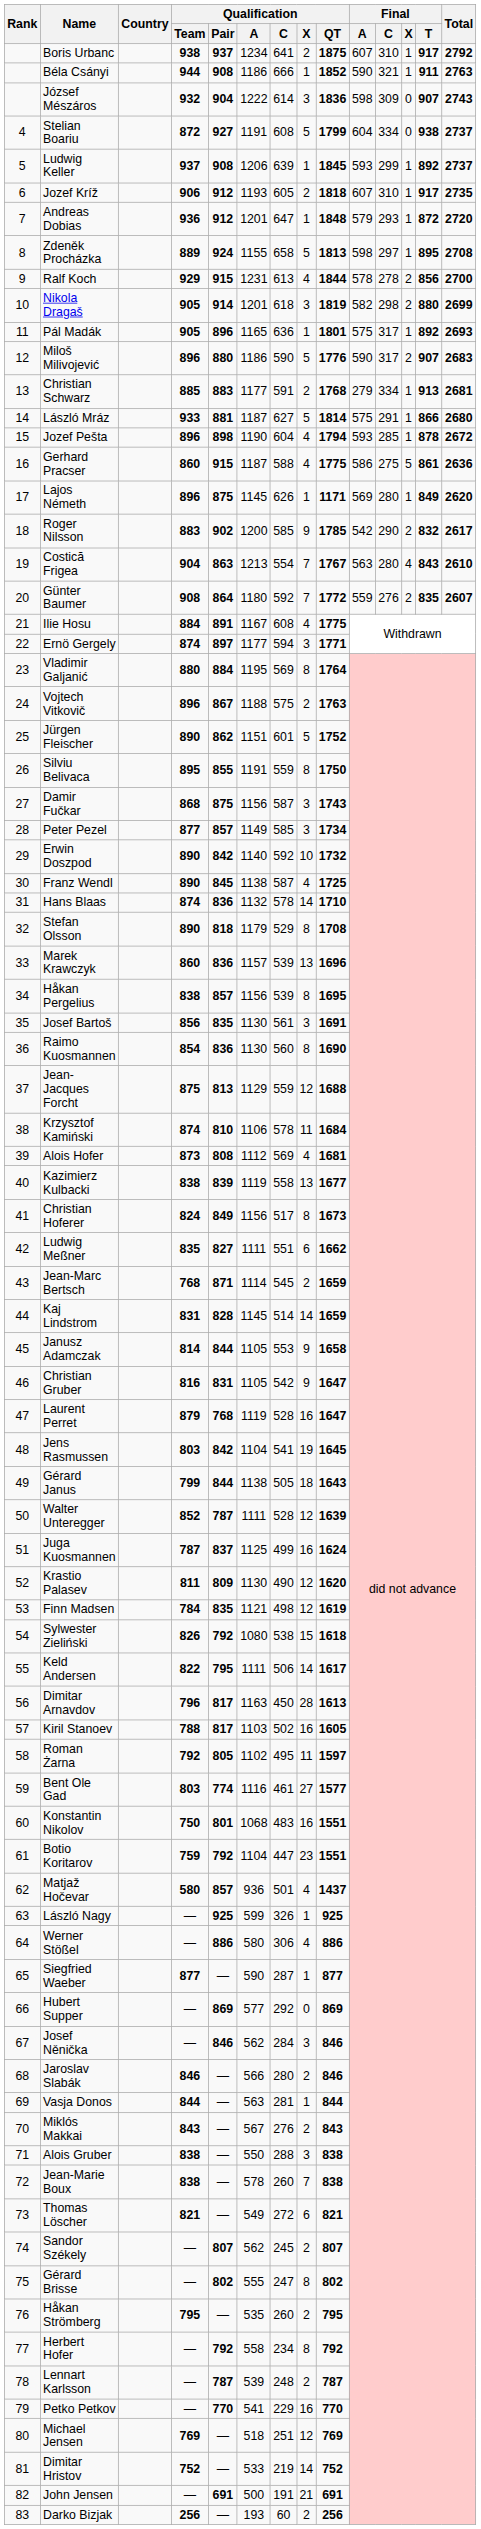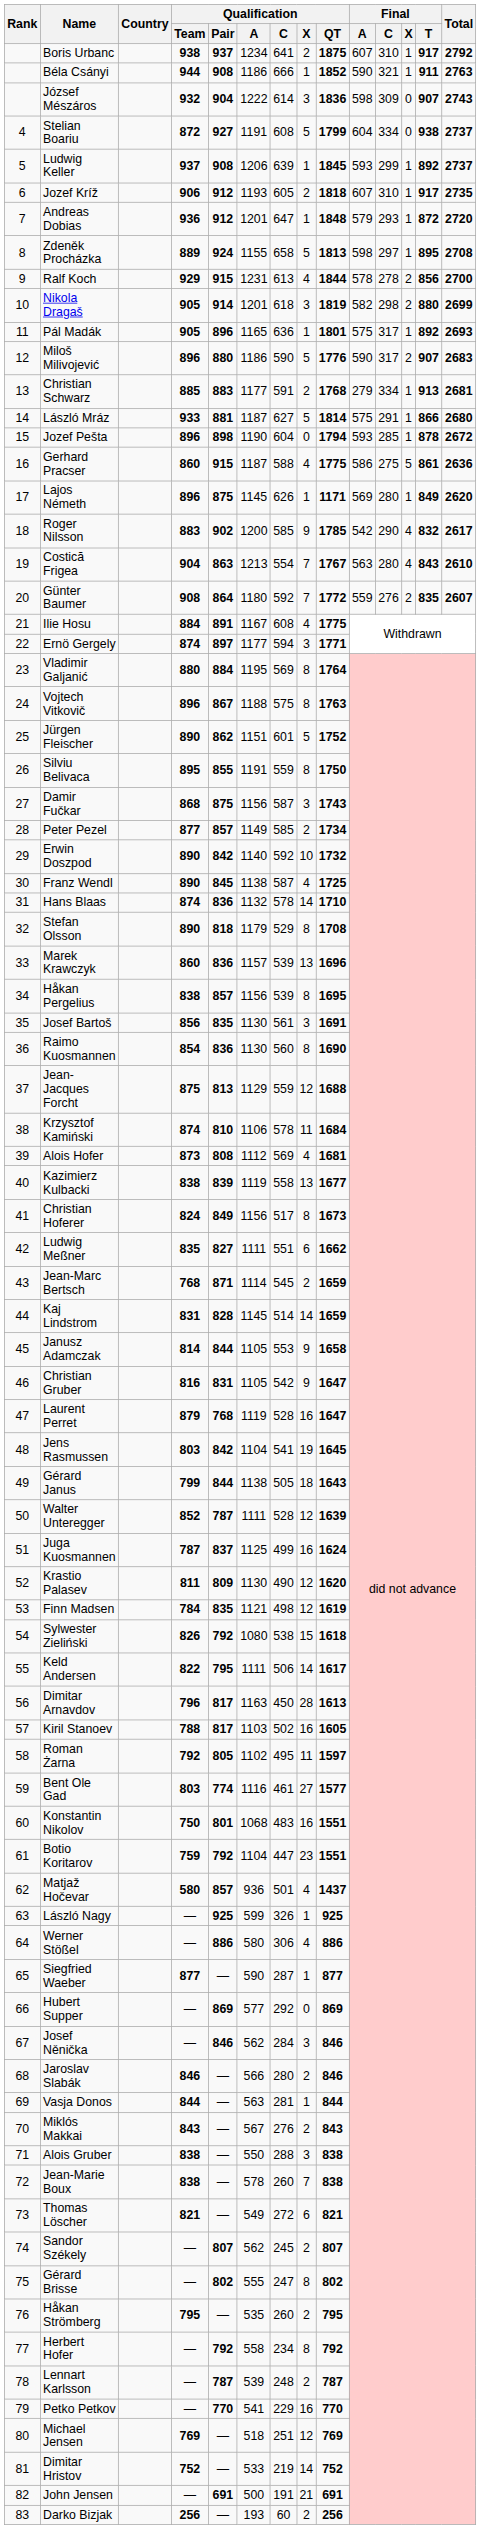 <table class="wikitable sortable" style="text-align:center">
 <tr>
 <th rowspan=2>Rank</th>
 <th rowspan=2 width=140>Name</th>
 <th rowspan=2 width=140>Country</th>
 <th colspan=6>Qualification</th>
 <th colspan=4>Final</th>
 <th rowspan=2>Total</th>
 </tr>
 <tr>
 <th>Team</th>
 <th>Pair</th>
 <th><abbr>A</abbr></th>
 <th><abbr>C</abbr></th>
 <th><abbr>X</abbr></th>
 <th><abbr>QT</abbr></th>
 <th><abbr>A</abbr></th>
 <th><abbr>C</abbr></th>
 <th><abbr>X</abbr></th>
 <th><abbr>T</abbr></th>
 </tr>
 <tr |a1=617 |c1=321 |f1=0 |a2=617 |c2=320 |f2=2 |a3=607 |c3=310 |f3=1>
 <td></td>
 <td align="left">Boris Urbanc</td>
 <td align="left"></td>
 <td><strong>938</strong></td>
 <td><strong>937</strong></td>
 <td>1234</td>
 <td>641</td>
 <td>2</td>
 <td><strong>1875</strong></td>
 <td>607</td>
 <td>310</td>
 <td>1</td>
 <td><strong>917</strong></td>
 <td><strong>2792</strong></td>
 </tr>
 <tr>
 <td></td>
 <td align="left">Béla Csányi</td>
 <td align="left"></td>
 <td><strong>944</strong></td>
 <td><strong>908</strong></td>
 <td>1186</td>
 <td>666</td>
 <td>1</td>
 <td><strong>1852</strong></td>
 <td>590</td>
 <td>321</td>
 <td>1</td>
 <td><strong>911</strong></td>
 <td><strong>2763</strong></td>
 </tr>
 <tr>
 <td></td>
 <td align="left">József Mészáros</td>
 <td align="left"></td>
 <td><strong>932</strong></td>
 <td><strong>904</strong></td>
 <td>1222</td>
 <td>614</td>
 <td>3</td>
 <td><strong>1836</strong></td>
 <td>598</td>
 <td>309</td>
 <td>0</td>
 <td><strong>907</strong></td>
 <td><strong>2743</strong></td>
 </tr>
 <tr>
 <td>4</td>
 <td align="left">Stelian Boariu</td>
 <td align="left"></td>
 <td><strong>872</strong></td>
 <td><strong>927</strong></td>
 <td>1191</td>
 <td>608</td>
 <td>5</td>
 <td><strong>1799</strong></td>
 <td>604</td>
 <td>334</td>
 <td>0</td>
 <td><strong>938</strong></td>
 <td><strong>2737</strong></td>
 </tr>
 <tr>
 <td>5</td>
 <td align="left">Ludwig Keller</td>
 <td align="left"></td>
 <td><strong>937</strong></td>
 <td><strong>908</strong></td>
 <td>1206</td>
 <td>639</td>
 <td>1</td>
 <td><strong>1845</strong></td>
 <td>593</td>
 <td>299</td>
 <td>1</td>
 <td><strong>892</strong></td>
 <td><strong>2737</strong></td>
 </tr>
 <tr>
 <td>6</td>
 <td align="left">Jozef Kríž</td>
 <td align="left"></td>
 <td><strong>906</strong></td>
 <td><strong>912</strong></td>
 <td>1193</td>
 <td>605</td>
 <td>2</td>
 <td><strong>1818</strong></td>
 <td>607</td>
 <td>310</td>
 <td>1</td>
 <td><strong>917</strong></td>
 <td><strong>2735</strong></td>
 </tr>
 <tr>
 <td>7</td>
 <td align="left">Andreas Dobias</td>
 <td align="left"></td>
 <td><strong>936</strong></td>
 <td><strong>912</strong></td>
 <td>1201</td>
 <td>647</td>
 <td>1</td>
 <td><strong>1848</strong></td>
 <td>579</td>
 <td>293</td>
 <td>1</td>
 <td><strong>872</strong></td>
 <td><strong>2720</strong></td>
 </tr>
 <tr>
 <td>8</td>
 <td align="left">Zdeněk Procházka</td>
 <td align="left"></td>
 <td><strong>889</strong></td>
 <td><strong>924</strong></td>
 <td>1155</td>
 <td>658</td>
 <td>5</td>
 <td><strong>1813</strong></td>
 <td>598</td>
 <td>297</td>
 <td>1</td>
 <td><strong>895</strong></td>
 <td><strong>2708</strong></td>
 </tr>
 <tr>
 <td>9</td>
 <td align="left">Ralf Koch</td>
 <td align="left"></td>
 <td><strong>929</strong></td>
 <td><strong>915</strong></td>
 <td>1231</td>
 <td>613</td>
 <td>4</td>
 <td><strong>1844</strong></td>
 <td>578</td>
 <td>278</td>
 <td>2</td>
 <td><strong>856</strong></td>
 <td><strong>2700</strong></td>
 </tr>
 <tr>
 <td>10</td>
 <td align="left"><a href='#'>Nikola Dragaš</a></td>
 <td align="left"></td>
 <td><strong>905</strong></td>
 <td><strong>914</strong></td>
 <td>1201</td>
 <td>618</td>
 <td>3</td>
 <td><strong>1819</strong></td>
 <td>582</td>
 <td>298</td>
 <td>2</td>
 <td><strong>880</strong></td>
 <td><strong>2699</strong></td>
 </tr>
 <tr>
 <td>11</td>
 <td align="left">Pál Madák</td>
 <td align="left"></td>
 <td><strong>905</strong></td>
 <td><strong>896</strong></td>
 <td>1165</td>
 <td>636</td>
 <td>1</td>
 <td><strong>1801</strong></td>
 <td>575</td>
 <td>317</td>
 <td>1</td>
 <td><strong>892</strong></td>
 <td><strong>2693</strong></td>
 </tr>
 <tr>
 <td>12</td>
 <td align="left">Miloš Milivojević</td>
 <td align="left"></td>
 <td><strong>896</strong></td>
 <td><strong>880</strong></td>
 <td>1186</td>
 <td>590</td>
 <td>5</td>
 <td><strong>1776</strong></td>
 <td>590</td>
 <td>317</td>
 <td>2</td>
 <td><strong>907</strong></td>
 <td><strong>2683</strong></td>
 </tr>
 <tr>
 <td>13</td>
 <td align="left">Christian Schwarz</td>
 <td align="left"></td>
 <td><strong>885</strong></td>
 <td><strong>883</strong></td>
 <td>1177</td>
 <td>591</td>
 <td>2</td>
 <td><strong>1768</strong></td>
 <td>279</td>
 <td>334</td>
 <td>1</td>
 <td><strong>913</strong></td>
 <td><strong>2681</strong></td>
 </tr>
 <tr>
 <td>14</td>
 <td align="left">László Mráz</td>
 <td align="left"></td>
 <td><strong>933</strong></td>
 <td><strong>881</strong></td>
 <td>1187</td>
 <td>627</td>
 <td>5</td>
 <td><strong>1814</strong></td>
 <td>575</td>
 <td>291</td>
 <td>1</td>
 <td><strong>866</strong></td>
 <td><strong>2680</strong></td>
 </tr>
 <tr>
 <td>15</td>
 <td align="left">Jozef Pešta</td>
 <td align="left"></td>
 <td><strong>896</strong></td>
 <td><strong>898</strong></td>
 <td>1190</td>
 <td>604</td>
-<td>4</td>
+<td>0</td>
 <td><strong>1794</strong></td>
 <td>593</td>
 <td>285</td>
 <td>1</td>
 <td><strong>878</strong></td>
 <td><strong>2672</strong></td>
 </tr>
 <tr>
 <td>16</td>
 <td align="left">Gerhard Pracser</td>
 <td align="left"></td>
 <td><strong>860</strong></td>
 <td><strong>915</strong></td>
 <td>1187</td>
 <td>588</td>
 <td>4</td>
 <td><strong>1775</strong></td>
 <td>586</td>
 <td>275</td>
 <td>5</td>
 <td><strong>861</strong></td>
 <td><strong>2636</strong></td>
 </tr>
 <tr>
 <td>17</td>
 <td align="left">Lajos Németh</td>
 <td align="left"></td>
 <td><strong>896</strong></td>
 <td><strong>875</strong></td>
 <td>1145</td>
 <td>626</td>
 <td>1</td>
 <td><strong>1171</strong></td>
 <td>569</td>
 <td>280</td>
 <td>1</td>
 <td><strong>849</strong></td>
 <td><strong>2620</strong></td>
 </tr>
 <tr>
 <td>18</td>
 <td align="left">Roger Nilsson</td>
 <td align="left"></td>
 <td><strong>883</strong></td>
 <td><strong>902</strong></td>
 <td>1200</td>
 <td>585</td>
 <td>9</td>
 <td><strong>1785</strong></td>
 <td>542</td>
 <td>290</td>
-<td>2</td>
+<td>4</td>
 <td><strong>832</strong></td>
 <td><strong>2617</strong></td>
 </tr>
 <tr>
 <td>19</td>
 <td align="left">Costică Frigea</td>
 <td align="left"></td>
 <td><strong>904</strong></td>
 <td><strong>863</strong></td>
 <td>1213</td>
 <td>554</td>
 <td>7</td>
 <td><strong>1767</strong></td>
 <td>563</td>
 <td>280</td>
 <td>4</td>
 <td><strong>843</strong></td>
 <td><strong>2610</strong></td>
 </tr>
 <tr>
 <td>20</td>
 <td align="left">Günter Baumer</td>
 <td align="left"></td>
 <td><strong>908</strong></td>
 <td><strong>864</strong></td>
 <td>1180</td>
 <td>592</td>
 <td>7</td>
 <td><strong>1772</strong></td>
 <td>559</td>
 <td>276</td>
 <td>2</td>
 <td><strong>835</strong></td>
 <td><strong>2607</strong></td>
 </tr>
 <tr>
 <td>21</td>
 <td align="left">Ilie Hosu</td>
 <td align="left"></td>
 <td><strong>884</strong></td>
 <td><strong>891</strong></td>
 <td>1167</td>
 <td>608</td>
 <td>4</td>
 <td><strong>1775</strong></td>
 <td colspan=5 rowspan=2 bgcolor=ffffff>Withdrawn</td>
 </tr>
 <tr>
 <td>22</td>
 <td align="left">Ernö Gergely</td>
 <td align="left"></td>
 <td><strong>874</strong></td>
 <td><strong>897</strong></td>
 <td>1177</td>
 <td>594</td>
 <td>3</td>
 <td><strong>1771</strong></td>
 </tr>
 <tr>
 <td>23</td>
 <td align="left">Vladimir Galjanić</td>
 <td align="left"></td>
 <td><strong>880</strong></td>
 <td><strong>884</strong></td>
 <td>1195</td>
 <td>569</td>
 <td>8</td>
 <td><strong>1764</strong></td>
 <td colspan=5 rowspan=61 bgcolor=ffcccc>did not advance</td>
 </tr>
 <tr>
 <td>24</td>
 <td align="left">Vojtech Vitkovič</td>
 <td align="left"></td>
 <td><strong>896</strong></td>
 <td><strong>867</strong></td>
 <td>1188</td>
 <td>575</td>
-<td>2</td>
+<td>8</td>
 <td><strong>1763</strong></td>
 </tr>
 <tr>
 <td>25</td>
 <td align="left">Jürgen Fleischer</td>
 <td align="left"></td>
 <td><strong>890</strong></td>
 <td><strong>862</strong></td>
 <td>1151</td>
 <td>601</td>
 <td>5</td>
 <td><strong>1752</strong></td>
 </tr>
 <tr>
 <td>26</td>
 <td align="left">Silviu Belivaca</td>
 <td align="left"></td>
 <td><strong>895</strong></td>
 <td><strong>855</strong></td>
 <td>1191</td>
 <td>559</td>
 <td>8</td>
 <td><strong>1750</strong></td>
 </tr>
 <tr>
 <td>27</td>
 <td align="left">Damir Fučkar</td>
 <td align="left"></td>
 <td><strong>868</strong></td>
 <td><strong>875</strong></td>
 <td>1156</td>
 <td>587</td>
 <td>3</td>
 <td><strong>1743</strong></td>
 </tr>
 <tr>
 <td>28</td>
 <td align="left">Peter Pezel</td>
 <td align="left"></td>
 <td><strong>877</strong></td>
 <td><strong>857</strong></td>
 <td>1149</td>
 <td>585</td>
-<td>3</td>
+<td>2</td>
 <td><strong>1734</strong></td>
 </tr>
 <tr>
 <td>29</td>
 <td align="left">Erwin Doszpod</td>
 <td align="left"></td>
 <td><strong>890</strong></td>
 <td><strong>842</strong></td>
 <td>1140</td>
 <td>592</td>
 <td>10</td>
 <td><strong>1732</strong></td>
 </tr>
 <tr>
 <td>30</td>
 <td align="left">Franz Wendl</td>
 <td align="left"></td>
 <td><strong>890</strong></td>
 <td><strong>845</strong></td>
 <td>1138</td>
 <td>587</td>
 <td>4</td>
 <td><strong>1725</strong></td>
 </tr>
 <tr>
 <td>31</td>
 <td align="left">Hans Blaas</td>
 <td align="left"></td>
 <td><strong>874</strong></td>
 <td><strong>836</strong></td>
 <td>1132</td>
 <td>578</td>
 <td>14</td>
 <td><strong>1710</strong></td>
 </tr>
 <tr>
 <td>32</td>
 <td align="left">Stefan Olsson</td>
 <td align="left"></td>
 <td><strong>890</strong></td>
 <td><strong>818</strong></td>
 <td>1179</td>
 <td>529</td>
 <td>8</td>
 <td><strong>1708</strong></td>
 </tr>
 <tr>
 <td>33</td>
 <td align="left">Marek Krawczyk</td>
 <td align="left"></td>
 <td><strong>860</strong></td>
 <td><strong>836</strong></td>
 <td>1157</td>
 <td>539</td>
 <td>13</td>
 <td><strong>1696</strong></td>
 </tr>
 <tr>
 <td>34</td>
 <td align="left">Håkan Pergelius</td>
 <td align="left"></td>
 <td><strong>838</strong></td>
 <td><strong>857</strong></td>
 <td>1156</td>
 <td>539</td>
 <td>8</td>
 <td><strong>1695</strong></td>
 </tr>
 <tr>
 <td>35</td>
 <td align="left">Josef Bartoš</td>
 <td align="left"></td>
 <td><strong>856</strong></td>
 <td><strong>835</strong></td>
 <td>1130</td>
 <td>561</td>
 <td>3</td>
 <td><strong>1691</strong></td>
 </tr>
 <tr>
 <td>36</td>
 <td align="left">Raimo Kuosmannen</td>
 <td align="left"></td>
 <td><strong>854</strong></td>
 <td><strong>836</strong></td>
 <td>1130</td>
 <td>560</td>
 <td>8</td>
 <td><strong>1690</strong></td>
 </tr>
 <tr>
 <td>37</td>
 <td align="left">Jean-Jacques Forcht</td>
 <td align="left"></td>
 <td><strong>875</strong></td>
 <td><strong>813</strong></td>
 <td>1129</td>
 <td>559</td>
 <td>12</td>
 <td><strong>1688</strong></td>
 </tr>
 <tr>
 <td>38</td>
 <td align="left">Krzysztof Kamiński</td>
 <td align="left"></td>
 <td><strong>874</strong></td>
 <td><strong>810</strong></td>
 <td>1106</td>
 <td>578</td>
 <td>11</td>
 <td><strong>1684</strong></td>
 </tr>
 <tr>
 <td>39</td>
 <td align="left">Alois Hofer</td>
 <td align="left"></td>
 <td><strong>873</strong></td>
 <td><strong>808</strong></td>
 <td>1112</td>
 <td>569</td>
 <td>4</td>
 <td><strong>1681</strong></td>
 </tr>
 <tr>
 <td>40</td>
 <td align="left">Kazimierz Kulbacki</td>
 <td align="left"></td>
 <td><strong>838</strong></td>
 <td><strong>839</strong></td>
 <td>1119</td>
 <td>558</td>
 <td>13</td>
 <td><strong>1677</strong></td>
 </tr>
 <tr>
 <td>41</td>
 <td align="left">Christian Hoferer</td>
 <td align="left"></td>
 <td><strong>824</strong></td>
 <td><strong>849</strong></td>
 <td>1156</td>
 <td>517</td>
 <td>8</td>
 <td><strong>1673</strong></td>
 </tr>
 <tr>
 <td>42</td>
 <td align="left">Ludwig Meßner</td>
 <td align="left"></td>
 <td><strong>835</strong></td>
 <td><strong>827</strong></td>
 <td>1111</td>
 <td>551</td>
 <td>6</td>
 <td><strong>1662</strong></td>
 </tr>
 <tr>
 <td>43</td>
 <td align="left">Jean-Marc Bertsch</td>
 <td align="left"></td>
 <td><strong>768</strong></td>
 <td><strong>871</strong></td>
 <td>1114</td>
 <td>545</td>
 <td>2</td>
 <td><strong>1659</strong></td>
 </tr>
 <tr>
 <td>44</td>
 <td align="left">Kaj Lindstrom</td>
 <td align="left"></td>
 <td><strong>831</strong></td>
 <td><strong>828</strong></td>
 <td>1145</td>
 <td>514</td>
 <td>14</td>
 <td><strong>1659</strong></td>
 </tr>
 <tr>
 <td>45</td>
 <td align="left">Janusz Adamczak</td>
 <td align="left"></td>
 <td><strong>814</strong></td>
 <td><strong>844</strong></td>
 <td>1105</td>
 <td>553</td>
 <td>9</td>
 <td><strong>1658</strong></td>
 </tr>
 <tr>
 <td>46</td>
 <td align="left">Christian Gruber</td>
 <td align="left"></td>
 <td><strong>816</strong></td>
 <td><strong>831</strong></td>
 <td>1105</td>
 <td>542</td>
 <td>9</td>
 <td><strong>1647</strong></td>
 </tr>
 <tr>
 <td>47</td>
 <td align="left">Laurent Perret</td>
 <td align="left"></td>
 <td><strong>879</strong></td>
 <td><strong>768</strong></td>
 <td>1119</td>
 <td>528</td>
 <td>16</td>
 <td><strong>1647</strong></td>
 </tr>
 <tr>
 <td>48</td>
 <td align="left">Jens Rasmussen</td>
 <td align="left"></td>
 <td><strong>803</strong></td>
 <td><strong>842</strong></td>
 <td>1104</td>
 <td>541</td>
 <td>19</td>
 <td><strong>1645</strong></td>
 </tr>
 <tr>
 <td>49</td>
 <td align="left">Gérard Janus</td>
 <td align="left"></td>
 <td><strong>799</strong></td>
 <td><strong>844</strong></td>
 <td>1138</td>
 <td>505</td>
 <td>18</td>
 <td><strong>1643</strong></td>
 </tr>
 <tr>
 <td>50</td>
 <td align="left">Walter Unteregger</td>
 <td align="left"></td>
 <td><strong>852</strong></td>
 <td><strong>787</strong></td>
 <td>1111</td>
 <td>528</td>
 <td>12</td>
 <td><strong>1639</strong></td>
 </tr>
 <tr>
 <td>51</td>
 <td align="left">Juga Kuosmannen</td>
 <td align="left"></td>
 <td><strong>787</strong></td>
 <td><strong>837</strong></td>
 <td>1125</td>
 <td>499</td>
 <td>16</td>
 <td><strong>1624</strong></td>
 </tr>
 <tr>
 <td>52</td>
 <td align="left">Krastio Palasev</td>
 <td align="left"></td>
 <td><strong>811</strong></td>
 <td><strong>809</strong></td>
 <td>1130</td>
 <td>490</td>
 <td>12</td>
 <td><strong>1620</strong></td>
 </tr>
 <tr>
 <td>53</td>
 <td align="left">Finn Madsen</td>
 <td align="left"></td>
 <td><strong>784</strong></td>
 <td><strong>835</strong></td>
 <td>1121</td>
 <td>498</td>
 <td>12</td>
 <td><strong>1619</strong></td>
 </tr>
 <tr>
 <td>54</td>
 <td align="left">Sylwester Zieliński</td>
 <td align="left"></td>
 <td><strong>826</strong></td>
 <td><strong>792</strong></td>
 <td>1080</td>
 <td>538</td>
 <td>15</td>
 <td><strong>1618</strong></td>
 </tr>
 <tr>
 <td>55</td>
 <td align="left">Keld Andersen</td>
 <td align="left"></td>
 <td><strong>822</strong></td>
 <td><strong>795</strong></td>
 <td>1111</td>
 <td>506</td>
 <td>14</td>
 <td><strong>1617</strong></td>
 </tr>
 <tr>
 <td>56</td>
 <td align="left">Dimitar Arnavdov</td>
 <td align="left"></td>
 <td><strong>796</strong></td>
 <td><strong>817</strong></td>
 <td>1163</td>
 <td>450</td>
 <td>28</td>
 <td><strong>1613</strong></td>
 </tr>
 <tr>
 <td>57</td>
 <td align="left">Kiril Stanoev</td>
 <td align="left"></td>
 <td><strong>788</strong></td>
 <td><strong>817</strong></td>
 <td>1103</td>
 <td>502</td>
 <td>16</td>
 <td><strong>1605</strong></td>
 </tr>
 <tr>
 <td>58</td>
 <td align="left">Roman Żarna</td>
 <td align="left"></td>
 <td><strong>792</strong></td>
 <td><strong>805</strong></td>
 <td>1102</td>
 <td>495</td>
 <td>11</td>
 <td><strong>1597</strong></td>
 </tr>
 <tr>
 <td>59</td>
 <td align="left">Bent Ole Gad</td>
 <td align="left"></td>
 <td><strong>803</strong></td>
 <td><strong>774</strong></td>
 <td>1116</td>
 <td>461</td>
 <td>27</td>
 <td><strong>1577</strong></td>
 </tr>
 <tr>
 <td>60</td>
 <td align="left">Konstantin Nikolov</td>
 <td align="left"></td>
 <td><strong>750</strong></td>
 <td><strong>801</strong></td>
 <td>1068</td>
 <td>483</td>
 <td>16</td>
 <td><strong>1551</strong></td>
 </tr>
 <tr>
 <td>61</td>
 <td align="left">Botio Koritarov</td>
 <td align="left"></td>
 <td><strong>759</strong></td>
 <td><strong>792</strong></td>
 <td>1104</td>
 <td>447</td>
 <td>23</td>
 <td><strong>1551</strong></td>
 </tr>
 <tr>
 <td>62</td>
 <td align="left">Matjaž Hočevar</td>
 <td align="left"></td>
 <td><strong>580</strong></td>
 <td><strong>857</strong></td>
 <td>936</td>
 <td>501</td>
 <td>4</td>
 <td><strong>1437</strong></td>
 </tr>
 <tr>
 <td>63</td>
 <td align="left">László Nagy</td>
 <td align="left"></td>
 <td>—</td>
 <td><strong>925</strong></td>
 <td>599</td>
 <td>326</td>
 <td>1</td>
 <td><strong>925</strong></td>
 </tr>
 <tr>
 <td>64</td>
 <td align="left">Werner Stößel</td>
 <td align="left"></td>
 <td>—</td>
 <td><strong>886</strong></td>
 <td>580</td>
 <td>306</td>
 <td>4</td>
 <td><strong>886</strong></td>
 </tr>
 <tr>
 <td>65</td>
 <td align="left">Siegfried Waeber</td>
 <td align="left"></td>
 <td><strong>877</strong></td>
 <td>—</td>
 <td>590</td>
 <td>287</td>
 <td>1</td>
 <td><strong>877</strong></td>
 </tr>
 <tr>
 <td>66</td>
 <td align="left">Hubert Supper</td>
 <td align="left"></td>
 <td>—</td>
 <td><strong>869</strong></td>
 <td>577</td>
 <td>292</td>
 <td>0</td>
 <td><strong>869</strong></td>
 </tr>
 <tr>
 <td>67</td>
 <td align="left">Josef Něnička</td>
 <td align="left"></td>
 <td>—</td>
 <td><strong>846</strong></td>
 <td>562</td>
 <td>284</td>
 <td>3</td>
 <td><strong>846</strong></td>
 </tr>
 <tr>
 <td>68</td>
 <td align="left">Jaroslav Slabák</td>
 <td align="left"></td>
 <td><strong>846</strong></td>
 <td>—</td>
 <td>566</td>
 <td>280</td>
 <td>2</td>
 <td><strong>846</strong></td>
 </tr>
 <tr>
 <td>69</td>
 <td align="left">Vasja Donos</td>
 <td align="left"></td>
 <td><strong>844</strong></td>
 <td>—</td>
 <td>563</td>
 <td>281</td>
 <td>1</td>
 <td><strong>844</strong></td>
 </tr>
 <tr>
 <td>70</td>
 <td align="left">Miklós Makkai</td>
 <td align="left"></td>
 <td><strong>843</strong></td>
 <td>—</td>
 <td>567</td>
 <td>276</td>
 <td>2</td>
 <td><strong>843</strong></td>
 </tr>
 <tr>
 <td>71</td>
 <td align="left">Alois Gruber</td>
 <td align="left"></td>
 <td><strong>838</strong></td>
 <td>—</td>
 <td>550</td>
 <td>288</td>
 <td>3</td>
 <td><strong>838</strong></td>
 </tr>
 <tr>
 <td>72</td>
 <td align="left">Jean-Marie Boux</td>
 <td align="left"></td>
 <td><strong>838</strong></td>
 <td>—</td>
 <td>578</td>
 <td>260</td>
 <td>7</td>
 <td><strong>838</strong></td>
 </tr>
 <tr>
 <td>73</td>
 <td align="left">Thomas Löscher</td>
 <td align="left"></td>
 <td><strong>821</strong></td>
 <td>—</td>
 <td>549</td>
 <td>272</td>
 <td>6</td>
 <td><strong>821</strong></td>
 </tr>
 <tr>
 <td>74</td>
 <td align="left">Sandor Székely</td>
 <td align="left"></td>
 <td>—</td>
 <td><strong>807</strong></td>
 <td>562</td>
 <td>245</td>
 <td>2</td>
 <td><strong>807</strong></td>
 </tr>
 <tr>
 <td>75</td>
 <td align="left">Gérard Brisse</td>
 <td align="left"></td>
 <td>—</td>
 <td><strong>802</strong></td>
 <td>555</td>
 <td>247</td>
 <td>8</td>
 <td><strong>802</strong></td>
 </tr>
 <tr>
 <td>76</td>
 <td align="left">Håkan Strömberg</td>
 <td align="left"></td>
 <td><strong>795</strong></td>
 <td>—</td>
 <td>535</td>
 <td>260</td>
 <td>2</td>
 <td><strong>795</strong></td>
 </tr>
 <tr>
 <td>77</td>
 <td align="left">Herbert Hofer</td>
 <td align="left"></td>
 <td>—</td>
 <td><strong>792</strong></td>
 <td>558</td>
 <td>234</td>
 <td>8</td>
 <td><strong>792</strong></td>
 </tr>
 <tr>
 <td>78</td>
 <td align="left">Lennart Karlsson</td>
 <td align="left"></td>
 <td>—</td>
 <td><strong>787</strong></td>
 <td>539</td>
 <td>248</td>
 <td>2</td>
 <td><strong>787</strong></td>
 </tr>
 <tr>
 <td>79</td>
 <td align="left">Petko Petkov</td>
 <td align="left"></td>
 <td>—</td>
 <td><strong>770</strong></td>
 <td>541</td>
 <td>229</td>
 <td>16</td>
 <td><strong>770</strong></td>
 </tr>
 <tr>
 <td>80</td>
 <td align="left">Michael Jensen</td>
 <td align="left"></td>
 <td><strong>769</strong></td>
 <td>—</td>
 <td>518</td>
 <td>251</td>
 <td>12</td>
 <td><strong>769</strong></td>
 </tr>
 <tr>
 <td>81</td>
 <td align="left">Dimitar Hristov</td>
 <td align="left"></td>
 <td><strong>752</strong></td>
 <td>—</td>
 <td>533</td>
 <td>219</td>
 <td>14</td>
 <td><strong>752</strong></td>
 </tr>
 <tr>
 <td>82</td>
 <td align="left">John Jensen</td>
 <td align="left"></td>
 <td>—</td>
 <td><strong>691</strong></td>
 <td>500</td>
 <td>191</td>
 <td>21</td>
 <td><strong>691</strong></td>
 </tr>
 <tr>
 <td>83</td>
 <td align="left">Darko Bizjak</td>
 <td align="left"></td>
 <td><strong>256</strong></td>
 <td>—</td>
 <td>193</td>
 <td>60</td>
 <td>2</td>
 <td><strong>256</strong></td>
 </tr>
 </table>
